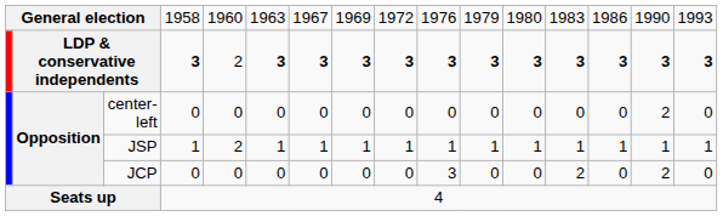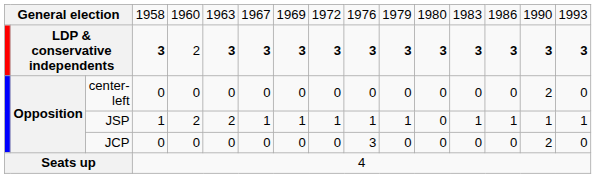 <table class="wikitable" border="1">
 <tr>
 <th colspan="3">General election</th>
 <td>1958</td>
 <td>1960</td>
 <td>1963</td>
 <td>1967</td>
 <td>1969</td>
 <td>1972</td>
 <td>1976</td>
 <td>1979</td>
 <td>1980</td>
 <td>1983</td>
 <td>1986</td>
 <td>1990</td>
 <td>1993</td>
 </tr>
 <tr align="right">
 <td bgcolor=red></td>
 <th colspan="2">LDP & conservative independents</th>
 <td><strong>3</strong></td>
 <td>2</td>
 <td><strong>3</strong></td>
 <td><strong>3</strong></td>
 <td><strong>3</strong></td>
 <td><strong>3</strong></td>
 <td><strong>3</strong></td>
 <td><strong>3</strong></td>
 <td><strong>3</strong></td>
 <td><strong>3</strong></td>
 <td><strong>3</strong></td>
 <td><strong>3</strong></td>
 <td><strong>3</strong></td>
 </tr>
 <tr align="right">
 <td rowspan="3" bgcolor=blue></td>
 <th rowspan="3">Opposition</th>
 <td>center-left</td>
 <td>0</td>
 <td>0</td>
 <td>0</td>
 <td>0</td>
 <td>0</td>
 <td>0</td>
 <td>0</td>
 <td>0</td>
 <td>0</td>
 <td>0</td>
 <td>0</td>
 <td>2</td>
 <td>0</td>
 </tr>
 <tr align="right">
 <td>JSP</td>
 <td>1</td>
 <td>2</td>
+<td>2</td>
 <td>1</td>
 <td>1</td>
 <td>1</td>
 <td>1</td>
 <td>1</td>
-<td>1</td>
-<td>1</td>
+<td>0</td>
 <td>1</td>
 <td>1</td>
 <td>1</td>
 <td>1</td>
 </tr>
 <tr align="right">
 <td>JCP</td>
 <td>0</td>
 <td>0</td>
 <td>0</td>
 <td>0</td>
 <td>0</td>
 <td>0</td>
 <td>3</td>
 <td>0</td>
 <td>0</td>
-<td>2</td>
+<td>0</td>
 <td>0</td>
 <td>2</td>
 <td>0</td>
 </tr>
 <tr align="center">
 <th colspan="3">Seats up</th>
 <td colspan="13">4</td>
 </tr>
 </table>
